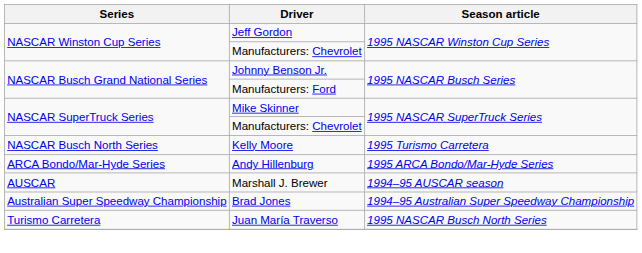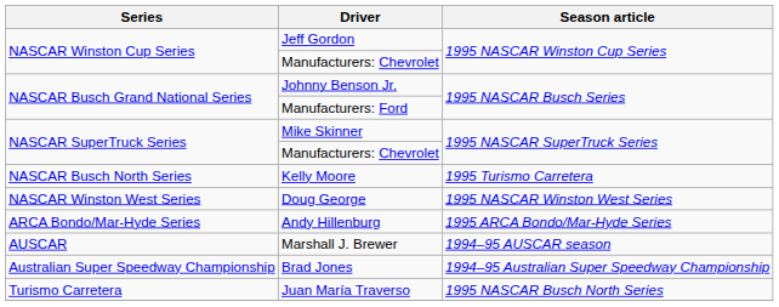 <table class="wikitable" style="font-size: 87%;">
 <tr>
 <th>Series</th>
 <th>Driver</th>
 <th>Season article</th>
 </tr>
 <tr>
 <td rowspan=2><a href='#'>NASCAR Winston Cup Series</a></td>
 <td> <a href='#'>Jeff Gordon</a></td>
 <td rowspan=2><em><a href='#'>1995 NASCAR Winston Cup Series</a></em></td>
 </tr>
 <tr>
 <td>Manufacturers:  <a href='#'>Chevrolet</a></td>
 </tr>
 <tr>
 <td rowspan=2><a href='#'>NASCAR Busch Grand National Series</a></td>
 <td> <a href='#'>Johnny Benson Jr.</a></td>
 <td rowspan=2><em><a href='#'>1995 NASCAR Busch Series</a></em></td>
 </tr>
 <tr>
 <td>Manufacturers:  <a href='#'>Ford</a></td>
 </tr>
 <tr>
 <td rowspan=2><a href='#'>NASCAR SuperTruck Series</a></td>
 <td> <a href='#'>Mike Skinner</a></td>
 <td rowspan=2><em><a href='#'>1995 NASCAR SuperTruck Series</a></em></td>
 </tr>
 <tr>
 <td>Manufacturers:  <a href='#'>Chevrolet</a></td>
 </tr>
 <tr>
 <td><a href='#'>NASCAR Busch North Series</a></td>
 <td> <a href='#'>Kelly Moore</a></td>
 <td><em><a href='#'>1995 Turismo Carretera</a></em></td>
 </tr>
 <tr>
+<td><a href='#'>NASCAR Winston West Series</a></td>
+<td> <a href='#'>Doug George</a></td>
+<td><em><a href='#'>1995 NASCAR Winston West Series</a></em></td>
+</tr>
+<tr>
 <td><a href='#'>ARCA Bondo/Mar-Hyde Series</a></td>
 <td> <a href='#'>Andy Hillenburg</a></td>
 <td><em><a href='#'>1995 ARCA Bondo/Mar-Hyde Series</a></em></td>
 </tr>
 <tr>
 <td><a href='#'>AUSCAR</a></td>
 <td> Marshall J. Brewer</td>
 <td><em><a href='#'>1994–95 AUSCAR season</a></em></td>
 </tr>
 <tr>
 <td><a href='#'>Australian Super Speedway Championship</a></td>
 <td> <a href='#'>Brad Jones</a></td>
 <td><em><a href='#'>1994–95 Australian Super Speedway Championship</a></em></td>
 </tr>
 <tr>
 <td><a href='#'>Turismo Carretera</a></td>
 <td> <a href='#'>Juan María Traverso</a></td>
 <td><em><a href='#'>1995 NASCAR Busch North Series</a></em></td>
 </tr>
 <tr>
 </tr>
 </table>
